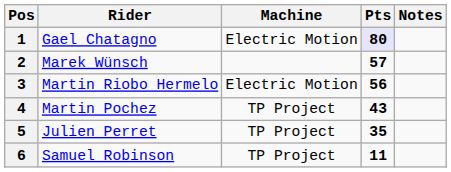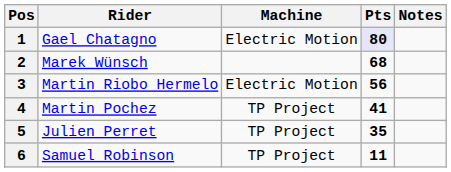 <table class="wikitable" style="font-size: 85%; text-align:center">
 <tr valign="top">
 <th valign="middle">Pos</th>
 <th valign="middle">Rider</th>
 <th valign="middle">Machine</th>
 <th valign="middle">Pts</th>
 <th>Notes</th>
 </tr>
 <tr>
 <th>1</th>
 <td align="left"> <a href='#'>Gael Chatagno</a></td>
 <td>Electric Motion</td>
 <td style="background: lavender;"><strong>80</strong></td>
 <td></td>
 </tr>
 <tr>
 <th>2</th>
 <td align="left"> <a href='#'>Marek Wünsch</a></td>
 <td></td>
-<td><strong>57</strong></td>
+<td><strong>68</strong></td>
 <td></td>
 </tr>
 <tr>
 <th>3</th>
 <td align="left"> <a href='#'>Martin Riobo Hermelo</a></td>
 <td>Electric Motion</td>
 <td><strong>56</strong></td>
 <td></td>
 </tr>
 <tr>
 <th>4</th>
 <td align="left"> <a href='#'>Martin Pochez</a></td>
 <td>TP Project</td>
-<td><strong>43</strong></td>
+<td><strong>41</strong></td>
 <td></td>
 </tr>
 <tr>
 <th>5</th>
 <td align="left"> <a href='#'>Julien Perret</a></td>
 <td>TP Project</td>
 <td><strong>35</strong></td>
 <td></td>
 </tr>
 <tr>
 <th>6</th>
 <td align="left"> <a href='#'>Samuel Robinson</a></td>
 <td>TP Project</td>
 <td><strong>11</strong></td>
 <td></td>
 </tr>
 </table>
